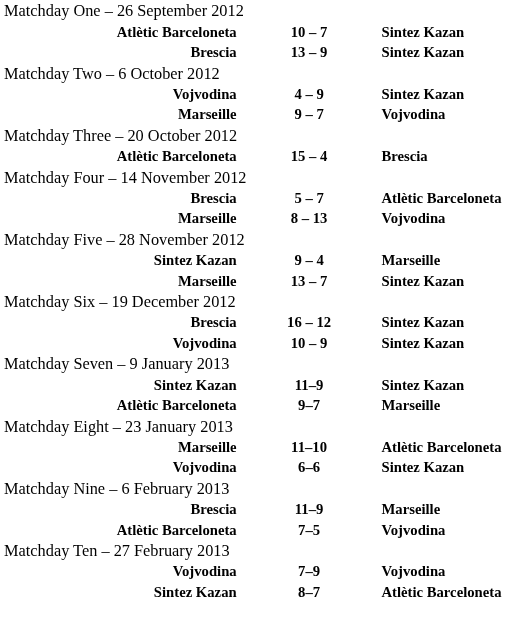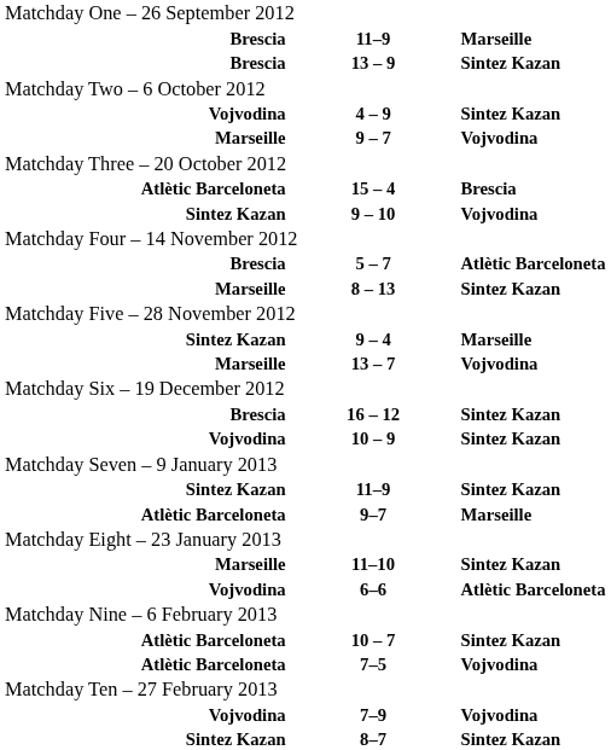 <table cellspacing=1>
 <tr>
 <th width=20%></th>
 <th width=12%></th>
 <th width=20%></th>
 </tr>
 <tr>
 <td colspan=3>Matchday One – 26 September 2012</td>
 </tr>
 <tr style=font-size:90%>
-<td align=right><strong>Atlètic Barceloneta</strong></td>
-<td align=center><strong>10 – 7</strong></td>
-<td><strong>Sintez Kazan</strong></td>
+<td align=right><strong>Brescia</strong></td>
+<td align=center><strong>11–9</strong></td>
+<td><strong>Marseille</strong></td>
 </tr>
 <tr style=font-size:90%>
 <td align=right><strong>Brescia</strong></td>
 <td align=center><strong>13 – 9</strong></td>
 <td><strong>Sintez Kazan</strong></td>
 </tr>
 <tr>
 <td colspan=3>Matchday Two – 6 October 2012</td>
 </tr>
 <tr style=font-size:90%>
 <td align=right><strong>Vojvodina</strong></td>
 <td align=center><strong>4 – 9</strong></td>
 <td><strong>Sintez Kazan</strong></td>
 </tr>
 <tr style=font-size:90%>
 <td align=right><strong>Marseille</strong></td>
 <td align=center><strong>9 – 7</strong></td>
 <td><strong>Vojvodina</strong></td>
 </tr>
 <tr>
 <td colspan=3>Matchday Three – 20 October 2012</td>
 </tr>
 <tr style=font-size:90%>
 <td align=right><strong>Atlètic Barceloneta</strong></td>
 <td align=center><strong>15 – 4</strong></td>
 <td><strong>Brescia</strong></td>
 </tr>
+<tr style=font-size:90%>
+<td align=right><strong>Sintez Kazan</strong></td>
+<td align=center><strong>9 – 10</strong></td>
+<td><strong>Vojvodina</strong></td>
+</tr>
 <tr>
 <td colspan=3>Matchday Four – 14 November 2012</td>
 </tr>
 <tr style=font-size:90%>
 <td align=right><strong>Brescia</strong></td>
 <td align=center><strong>5 – 7</strong></td>
 <td><strong>Atlètic Barceloneta</strong></td>
 </tr>
 <tr style=font-size:90%>
 <td align=right><strong>Marseille</strong></td>
 <td align=center><strong>8 – 13</strong></td>
-<td><strong>Vojvodina</strong></td>
+<td><strong>Sintez Kazan</strong></td>
 </tr>
 <tr>
 <td colspan=3>Matchday Five – 28 November 2012</td>
 </tr>
 <tr style=font-size:90%>
 <td align=right><strong>Sintez Kazan</strong></td>
 <td align=center><strong>9 – 4</strong></td>
 <td><strong>Marseille</strong></td>
 </tr>
 <tr style=font-size:90%>
 <td align=right><strong>Marseille</strong></td>
 <td align=center><strong>13 – 7</strong></td>
-<td><strong>Sintez Kazan</strong></td>
+<td><strong>Vojvodina</strong></td>
 </tr>
 <tr>
 <td colspan=3>Matchday Six – 19 December 2012</td>
 </tr>
 <tr style=font-size:90%>
 <td align=right><strong>Brescia</strong></td>
 <td align=center><strong>16 – 12</strong></td>
 <td><strong>Sintez Kazan</strong></td>
 </tr>
 <tr style=font-size:90%>
 <td align=right><strong>Vojvodina</strong></td>
 <td align=center><strong>10 – 9</strong></td>
 <td><strong>Sintez Kazan</strong></td>
 </tr>
 <tr>
 <td colspan=3>Matchday Seven – 9 January 2013</td>
 </tr>
 <tr style=font-size:90%>
 <td align=right><strong>Sintez Kazan</strong></td>
 <td align=center><strong>11–9</strong></td>
 <td><strong>Sintez Kazan</strong></td>
 </tr>
 <tr style=font-size:90%>
 <td align=right><strong>Atlètic Barceloneta</strong></td>
 <td align=center><strong>9–7</strong></td>
 <td><strong>Marseille</strong></td>
 </tr>
 <tr>
 <td colspan=3>Matchday Eight – 23 January 2013</td>
 </tr>
 <tr style=font-size:90%>
 <td align=right><strong>Marseille</strong></td>
 <td align=center><strong>11–10</strong></td>
-<td><strong>Atlètic Barceloneta</strong></td>
+<td><strong>Sintez Kazan</strong></td>
 </tr>
 <tr style=font-size:90%>
 <td align=right><strong>Vojvodina</strong></td>
 <td align=center><strong>6–6</strong></td>
-<td><strong>Sintez Kazan</strong></td>
+<td><strong>Atlètic Barceloneta</strong></td>
 </tr>
 <tr>
 <td colspan=3>Matchday Nine – 6 February 2013</td>
 </tr>
 <tr style=font-size:90%>
-<td align=right><strong>Brescia</strong></td>
-<td align=center><strong>11–9</strong></td>
-<td><strong>Marseille</strong></td>
+<td align=right><strong>Atlètic Barceloneta</strong></td>
+<td align=center><strong>10 – 7</strong></td>
+<td><strong>Sintez Kazan</strong></td>
 </tr>
 <tr style=font-size:90%>
 <td align=right><strong>Atlètic Barceloneta</strong></td>
 <td align=center><strong>7–5</strong></td>
 <td><strong>Vojvodina</strong></td>
 </tr>
 <tr>
 <td colspan=3>Matchday Ten – 27 February 2013</td>
 </tr>
 <tr style=font-size:90%>
 <td align=right><strong>Vojvodina</strong></td>
 <td align=center><strong>7–9</strong></td>
 <td><strong>Vojvodina</strong></td>
 </tr>
 <tr style=font-size:90%>
 <td align=right><strong>Sintez Kazan</strong></td>
 <td align=center><strong>8–7</strong></td>
-<td><strong>Atlètic Barceloneta</strong></td>
+<td><strong>Sintez Kazan</strong></td>
 </tr>
 <tr>
 </tr>
 </table>
